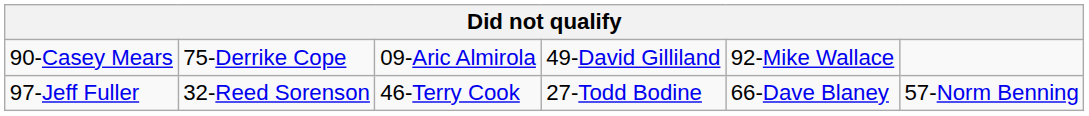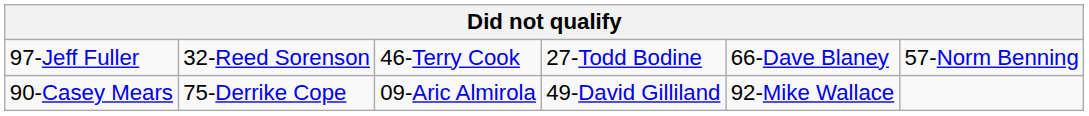 <table class="wikitable">
 <tr>
 <th colspan="6">Did not qualify</th>
+</tr>
+<tr>
+<td>97-<a href='#'>Jeff Fuller</a></td>
+<td>32-<a href='#'>Reed Sorenson</a></td>
+<td>46-<a href='#'>Terry Cook</a></td>
+<td>27-<a href='#'>Todd Bodine</a></td>
+<td>66-<a href='#'>Dave Blaney</a></td>
+<td>57-<a href='#'>Norm Benning</a></td>
 </tr>
 <tr>
 <td>90-<a href='#'>Casey Mears</a></td>
 <td>75-<a href='#'>Derrike Cope</a></td>
 <td>09-<a href='#'>Aric Almirola</a></td>
 <td>49-<a href='#'>David Gilliland</a></td>
 <td>92-<a href='#'>Mike Wallace</a></td>
 <td></td>
 </tr>
-<tr>
-<td>97-<a href='#'>Jeff Fuller</a></td>
-<td>32-<a href='#'>Reed Sorenson</a></td>
-<td>46-<a href='#'>Terry Cook</a></td>
-<td>27-<a href='#'>Todd Bodine</a></td>
-<td>66-<a href='#'>Dave Blaney</a></td>
-<td>57-<a href='#'>Norm Benning</a></td>
-</tr>
 </table>
